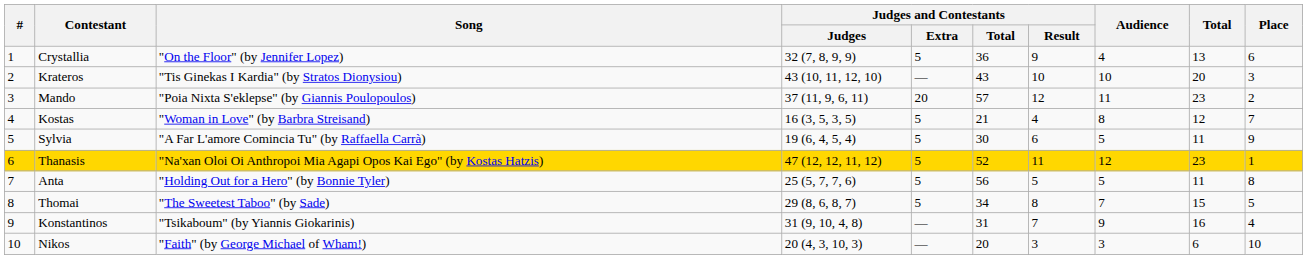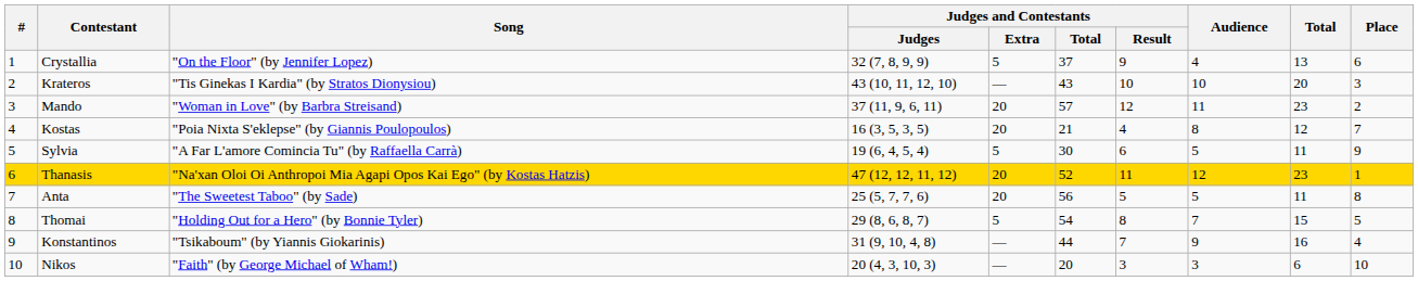 <table class="sortable wikitable" width="100%">
 <tr>
 <th rowspan="2">#</th>
 <th rowspan="2">Contestant</th>
 <th rowspan="2">Song</th>
 <th colspan="4">Judges and Contestants</th>
 <th rowspan="2">Audience</th>
 <th rowspan="2">Total</th>
 <th rowspan="2">Place</th>
 </tr>
 <tr>
 <th width=10%>Judges</th>
 <th>Extra</th>
 <th>Total</th>
 <th>Result</th>
 </tr>
 <tr>
 <td>1</td>
 <td>Crystallia</td>
 <td>"<a href='#'>On the Floor</a>" (by <a href='#'>Jennifer Lopez</a>)</td>
 <td>32 (7, 8, 9, 9)</td>
 <td>5</td>
-<td>36</td>
+<td>37</td>
 <td>9</td>
 <td>4</td>
 <td>13</td>
 <td>6</td>
 </tr>
 <tr>
 <td>2</td>
 <td>Krateros</td>
 <td>"Tis Ginekas I Kardia" (by <a href='#'>Stratos Dionysiou</a>)</td>
 <td>43 (10, 11, 12, 10)</td>
 <td>—</td>
 <td>43</td>
 <td>10</td>
 <td>10</td>
 <td>20</td>
 <td>3</td>
 </tr>
 <tr>
 <td>3</td>
 <td>Mando</td>
-<td>"Poia Nixta S'eklepse" (by <a href='#'>Giannis Poulopoulos</a>)</td>
+<td>"<a href='#'>Woman in Love</a>" (by <a href='#'>Barbra Streisand</a>)</td>
 <td>37 (11, 9, 6, 11)</td>
 <td>20</td>
 <td>57</td>
 <td>12</td>
 <td>11</td>
 <td>23</td>
 <td>2</td>
 </tr>
 <tr>
 <td>4</td>
 <td>Kostas</td>
-<td>"<a href='#'>Woman in Love</a>" (by <a href='#'>Barbra Streisand</a>)</td>
+<td>"Poia Nixta S'eklepse" (by <a href='#'>Giannis Poulopoulos</a>)</td>
 <td>16 (3, 5, 3, 5)</td>
-<td>5</td>
+<td>20</td>
 <td>21</td>
 <td>4</td>
 <td>8</td>
 <td>12</td>
 <td>7</td>
 </tr>
 <tr>
 <td>5</td>
 <td>Sylvia</td>
 <td>"A Far L'amore Comincia Tu" (by <a href='#'>Raffaella Carrà</a>)</td>
 <td>19 (6, 4, 5, 4)</td>
 <td>5</td>
 <td>30</td>
 <td>6</td>
 <td>5</td>
 <td>11</td>
 <td>9</td>
 </tr>
 <tr bgcolor="gold">
 <td>6</td>
 <td>Thanasis</td>
 <td>"Na'xan Oloi Oi Anthropoi Mia Agapi Opos Kai Ego" (by <a href='#'>Kostas Hatzis</a>)</td>
 <td>47 (12, 12, 11, 12)</td>
-<td>5</td>
+<td>20</td>
 <td>52</td>
 <td>11</td>
 <td>12</td>
 <td>23</td>
 <td>1</td>
 </tr>
 <tr>
 <td>7</td>
 <td>Anta</td>
-<td>"<a href='#'>Holding Out for a Hero</a>" (by <a href='#'>Bonnie Tyler</a>)</td>
+<td>"<a href='#'>The Sweetest Taboo</a>" (by <a href='#'>Sade</a>)</td>
 <td>25 (5, 7, 7, 6)</td>
-<td>5</td>
+<td>20</td>
 <td>56</td>
 <td>5</td>
 <td>5</td>
 <td>11</td>
 <td>8</td>
 </tr>
 <tr>
 <td>8</td>
 <td>Thomai</td>
-<td>"<a href='#'>The Sweetest Taboo</a>" (by <a href='#'>Sade</a>)</td>
+<td>"<a href='#'>Holding Out for a Hero</a>" (by <a href='#'>Bonnie Tyler</a>)</td>
 <td>29 (8, 6, 8, 7)</td>
 <td>5</td>
-<td>34</td>
+<td>54</td>
 <td>8</td>
 <td>7</td>
 <td>15</td>
 <td>5</td>
 </tr>
 <tr>
 <td>9</td>
 <td>Konstantinos</td>
 <td>"Tsikaboum" (by Yiannis Giokarinis)</td>
 <td>31 (9, 10, 4, 8)</td>
 <td>—</td>
-<td>31</td>
+<td>44</td>
 <td>7</td>
 <td>9</td>
 <td>16</td>
 <td>4</td>
 </tr>
 <tr>
 <td>10</td>
 <td>Nikos</td>
 <td>"<a href='#'>Faith</a>" (by <a href='#'>George Michael</a> of <a href='#'>Wham!</a>)</td>
 <td>20 (4, 3, 10, 3)</td>
 <td>—</td>
 <td>20</td>
 <td>3</td>
 <td>3</td>
 <td>6</td>
 <td>10</td>
 </tr>
 </table>
